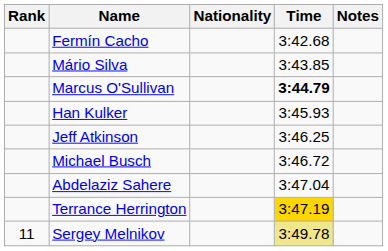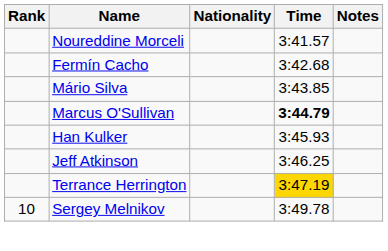 <table class="wikitable sortable" style="text-align:center">
 <tr>
 <th>Rank</th>
 <th>Name</th>
 <th>Nationality</th>
 <th>Time</th>
 <th>Notes</th>
+</tr>
+<tr>
+<td></td>
+<td align="left"><a href='#'>Noureddine Morceli</a></td>
+<td align=left></td>
+<td>3:41.57</td>
+<td></td>
 </tr>
 <tr>
 <td></td>
 <td align="left"><a href='#'>Fermín Cacho</a></td>
 <td align=left></td>
 <td>3:42.68</td>
 <td></td>
 </tr>
 <tr>
 <td></td>
 <td align="left"><a href='#'>Mário Silva</a></td>
 <td align=left></td>
 <td>3:43.85</td>
 <td></td>
 </tr>
 <tr>
 <td></td>
 <td align="left"><a href='#'>Marcus O'Sullivan</a></td>
 <td align=left></td>
 <td><strong>3:44.79</strong></td>
 <td></td>
 </tr>
 <tr>
 <td></td>
 <td align="left"><a href='#'>Han Kulker</a></td>
 <td align=left></td>
 <td>3:45.93</td>
 <td></td>
 </tr>
 <tr>
 <td></td>
 <td align="left"><a href='#'>Jeff Atkinson</a></td>
 <td align=left></td>
 <td>3:46.25</td>
 <td></td>
 </tr>
 <tr>
 <td></td>
-<td align="left"><a href='#'>Michael Busch</a></td>
-<td align=left></td>
-<td>3:46.72</td>
-<td></td>
-</tr>
-<tr>
-<td></td>
-<td align="left"><a href='#'>Abdelaziz Sahere</a></td>
-<td align=left></td>
-<td>3:47.04</td>
-<td></td>
-</tr>
-<tr>
-<td></td>
 <td align="left"><a href='#'>Terrance Herrington</a></td>
 <td align=left></td>
 <td style="background: gold;">3:47.19</td>
 <td></td>
 </tr>
 <tr>
-<td>11</td>
+<td>10</td>
 <td align="left"><a href='#'>Sergey Melnikov</a></td>
 <td align=left></td>
-<td style="background: khaki;">3:49.78</td>
+<td>3:49.78</td>
 <td></td>
 </tr>
 </table>
